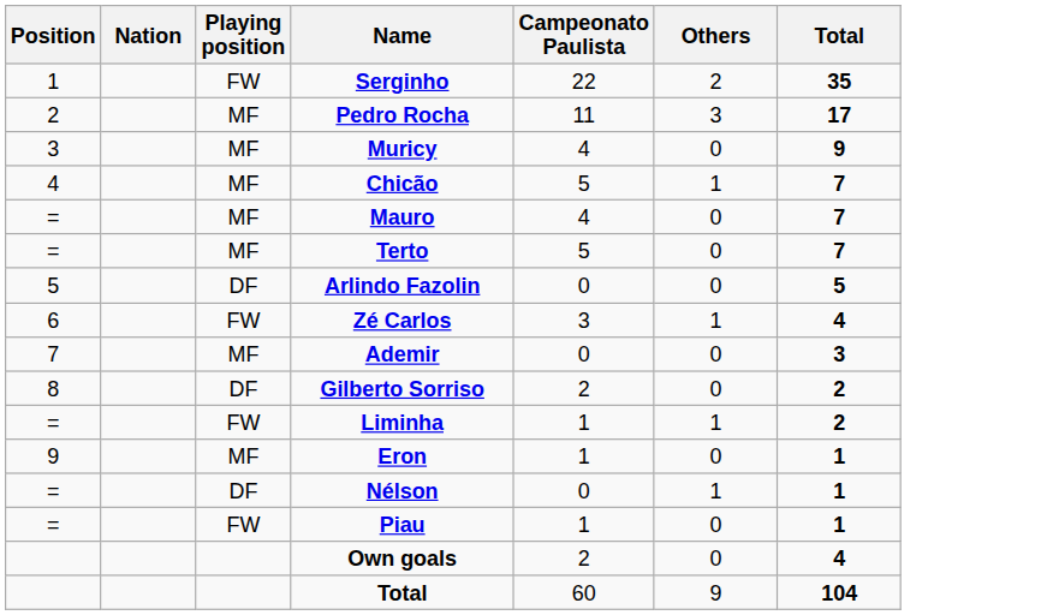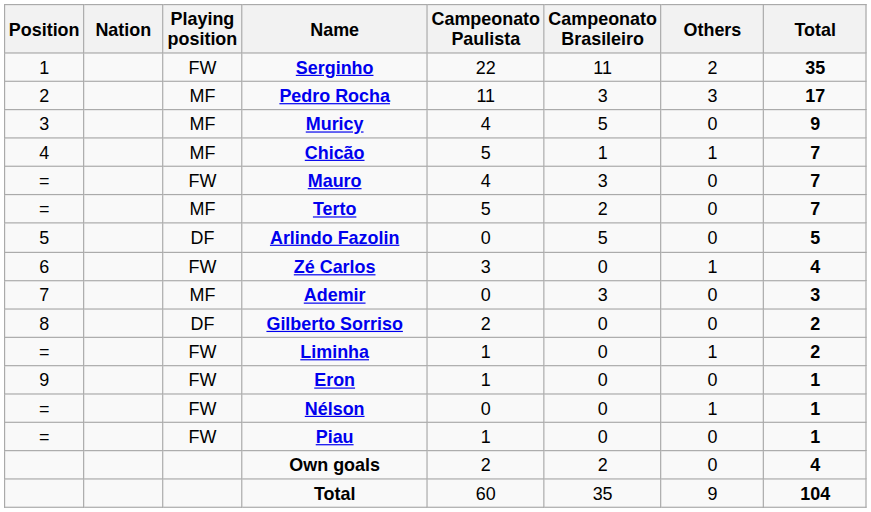 <table class="wikitable" style="font-size: 95%; text-align: center;">
 <tr>
 <th width=60>Position</th>
 <th width=60>Nation</th>
 <th width=60>Playing position</th>
 <th width=150>Name</th>
 <th width=80>Campeonato Paulista</th>
+<th width=80>Campeonato Brasileiro</th>
 <th width=80>Others</th>
 <th width=80>Total</th>
 </tr>
 <tr>
 <td>1</td>
 <td></td>
 <td>FW</td>
 <td><strong><a href='#'>Serginho</a></strong></td>
 <td>22</td>
+<td>11</td>
 <td>2</td>
 <td><strong>35</strong></td>
 </tr>
 <tr>
 <td>2</td>
 <td></td>
 <td>MF</td>
 <td><strong><a href='#'>Pedro Rocha</a></strong></td>
 <td>11</td>
 <td>3</td>
+<td>3</td>
 <td><strong>17</strong></td>
 </tr>
 <tr>
 <td>3</td>
 <td></td>
 <td>MF</td>
 <td><strong><a href='#'>Muricy</a></strong></td>
 <td>4</td>
+<td>5</td>
 <td>0</td>
 <td><strong>9</strong></td>
 </tr>
 <tr>
 <td>4</td>
 <td></td>
 <td>MF</td>
 <td><strong><a href='#'>Chicão</a></strong></td>
 <td>5</td>
 <td>1</td>
+<td>1</td>
 <td><strong>7</strong></td>
 </tr>
 <tr>
 <td>=</td>
 <td></td>
-<td>MF</td>
+<td>FW</td>
 <td><strong><a href='#'>Mauro</a></strong></td>
 <td>4</td>
+<td>3</td>
 <td>0</td>
 <td><strong>7</strong></td>
 </tr>
 <tr>
 <td>=</td>
 <td></td>
 <td>MF</td>
 <td><strong><a href='#'>Terto</a></strong></td>
 <td>5</td>
+<td>2</td>
 <td>0</td>
 <td><strong>7</strong></td>
 </tr>
 <tr>
 <td>5</td>
 <td></td>
 <td>DF</td>
 <td><strong><a href='#'>Arlindo Fazolin</a></strong></td>
 <td>0</td>
+<td>5</td>
 <td>0</td>
 <td><strong>5</strong></td>
 </tr>
 <tr>
 <td>6</td>
 <td></td>
 <td>FW</td>
 <td><strong><a href='#'>Zé Carlos</a></strong></td>
 <td>3</td>
+<td>0</td>
 <td>1</td>
 <td><strong>4</strong></td>
 </tr>
 <tr>
 <td>7</td>
 <td></td>
 <td>MF</td>
 <td><strong><a href='#'>Ademir</a></strong></td>
 <td>0</td>
+<td>3</td>
 <td>0</td>
 <td><strong>3</strong></td>
 </tr>
 <tr>
 <td>8</td>
 <td></td>
 <td>DF</td>
 <td><strong><a href='#'>Gilberto Sorriso</a></strong></td>
 <td>2</td>
 <td>0</td>
+<td>0</td>
 <td><strong>2</strong></td>
 </tr>
 <tr>
 <td>=</td>
 <td></td>
 <td>FW</td>
 <td><strong><a href='#'>Liminha</a></strong></td>
 <td>1</td>
+<td>0</td>
 <td>1</td>
 <td><strong>2</strong></td>
 </tr>
 <tr>
 <td>9</td>
 <td></td>
-<td>MF</td>
+<td>FW</td>
 <td><strong><a href='#'>Eron</a></strong></td>
 <td>1</td>
+<td>0</td>
 <td>0</td>
 <td><strong>1</strong></td>
 </tr>
 <tr>
 <td>=</td>
 <td></td>
-<td>DF</td>
+<td>FW</td>
 <td><strong><a href='#'>Nélson</a></strong></td>
+<td>0</td>
 <td>0</td>
 <td>1</td>
 <td><strong>1</strong></td>
 </tr>
 <tr>
 <td>=</td>
 <td></td>
 <td>FW</td>
 <td><strong><a href='#'>Piau</a></strong></td>
 <td>1</td>
 <td>0</td>
+<td>0</td>
 <td><strong>1</strong></td>
 </tr>
 <tr>
 <td></td>
 <td></td>
 <td></td>
 <td><strong>Own goals</strong></td>
+<td>2</td>
 <td>2</td>
 <td>0</td>
 <td><strong>4</strong></td>
 </tr>
 <tr>
 <td></td>
 <td></td>
 <td></td>
 <td><strong>Total</strong></td>
 <td>60</td>
+<td>35</td>
 <td>9</td>
 <td><strong>104</strong></td>
 </tr>
 </table>
